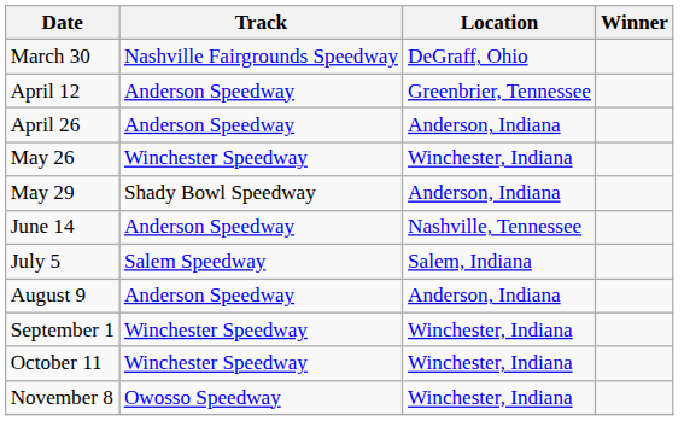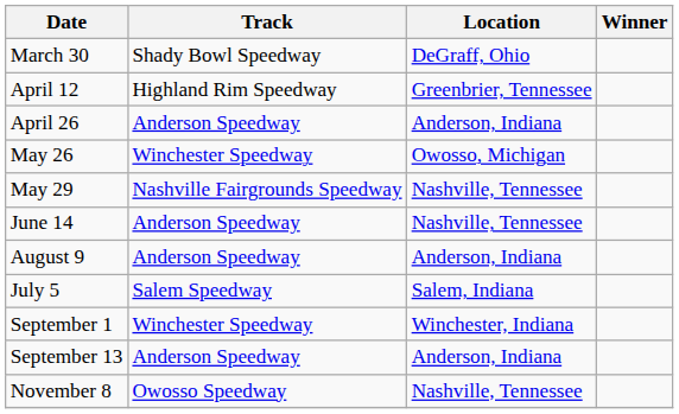 <table class="wikitable" style="font-size:85%;">
 <tr>
 <th>Date</th>
 <th>Track</th>
 <th>Location</th>
 <th>Winner</th>
 </tr>
 <tr>
 <td>March 30</td>
-<td><a href='#'>Nashville Fairgrounds Speedway</a></td>
+<td>Shady Bowl Speedway</td>
 <td><a href='#'>DeGraff, Ohio</a></td>
 <td></td>
 </tr>
 <tr>
 <td>April 12</td>
-<td><a href='#'>Anderson Speedway</a></td>
+<td>Highland Rim Speedway</td>
 <td><a href='#'>Greenbrier, Tennessee</a></td>
 <td></td>
 </tr>
 <tr>
 <td>April 26</td>
 <td><a href='#'>Anderson Speedway</a></td>
 <td><a href='#'>Anderson, Indiana</a></td>
 <td></td>
 </tr>
 <tr>
 <td>May 26</td>
 <td><a href='#'>Winchester Speedway</a></td>
-<td><a href='#'>Winchester, Indiana</a></td>
+<td><a href='#'>Owosso, Michigan</a></td>
 <td></td>
 </tr>
 <tr>
 <td>May 29</td>
-<td>Shady Bowl Speedway</td>
-<td><a href='#'>Anderson, Indiana</a></td>
+<td><a href='#'>Nashville Fairgrounds Speedway</a></td>
+<td><a href='#'>Nashville, Tennessee</a></td>
 <td></td>
 </tr>
 <tr>
 <td>June 14</td>
 <td><a href='#'>Anderson Speedway</a></td>
 <td><a href='#'>Nashville, Tennessee</a></td>
 <td></td>
 </tr>
 <tr>
+<td>August 9</td>
+<td><a href='#'>Anderson Speedway</a></td>
+<td><a href='#'>Anderson, Indiana</a></td>
+<td></td>
+</tr>
+<tr>
 <td>July 5</td>
 <td><a href='#'>Salem Speedway</a></td>
 <td><a href='#'>Salem, Indiana</a></td>
-<td></td>
-</tr>
-<tr>
-<td>August 9</td>
-<td><a href='#'>Anderson Speedway</a></td>
-<td><a href='#'>Anderson, Indiana</a></td>
 <td></td>
 </tr>
 <tr>
 <td>September 1</td>
 <td><a href='#'>Winchester Speedway</a></td>
 <td><a href='#'>Winchester, Indiana</a></td>
 <td></td>
 </tr>
 <tr>
-<td>October 11</td>
-<td><a href='#'>Winchester Speedway</a></td>
-<td><a href='#'>Winchester, Indiana</a></td>
+<td>September 13</td>
+<td><a href='#'>Anderson Speedway</a></td>
+<td><a href='#'>Anderson, Indiana</a></td>
 <td></td>
 </tr>
 <tr>
 <td>November 8</td>
 <td><a href='#'>Owosso Speedway</a></td>
-<td><a href='#'>Winchester, Indiana</a></td>
+<td><a href='#'>Nashville, Tennessee</a></td>
 <td></td>
 </tr>
 <tr>
 </tr>
 </table>
